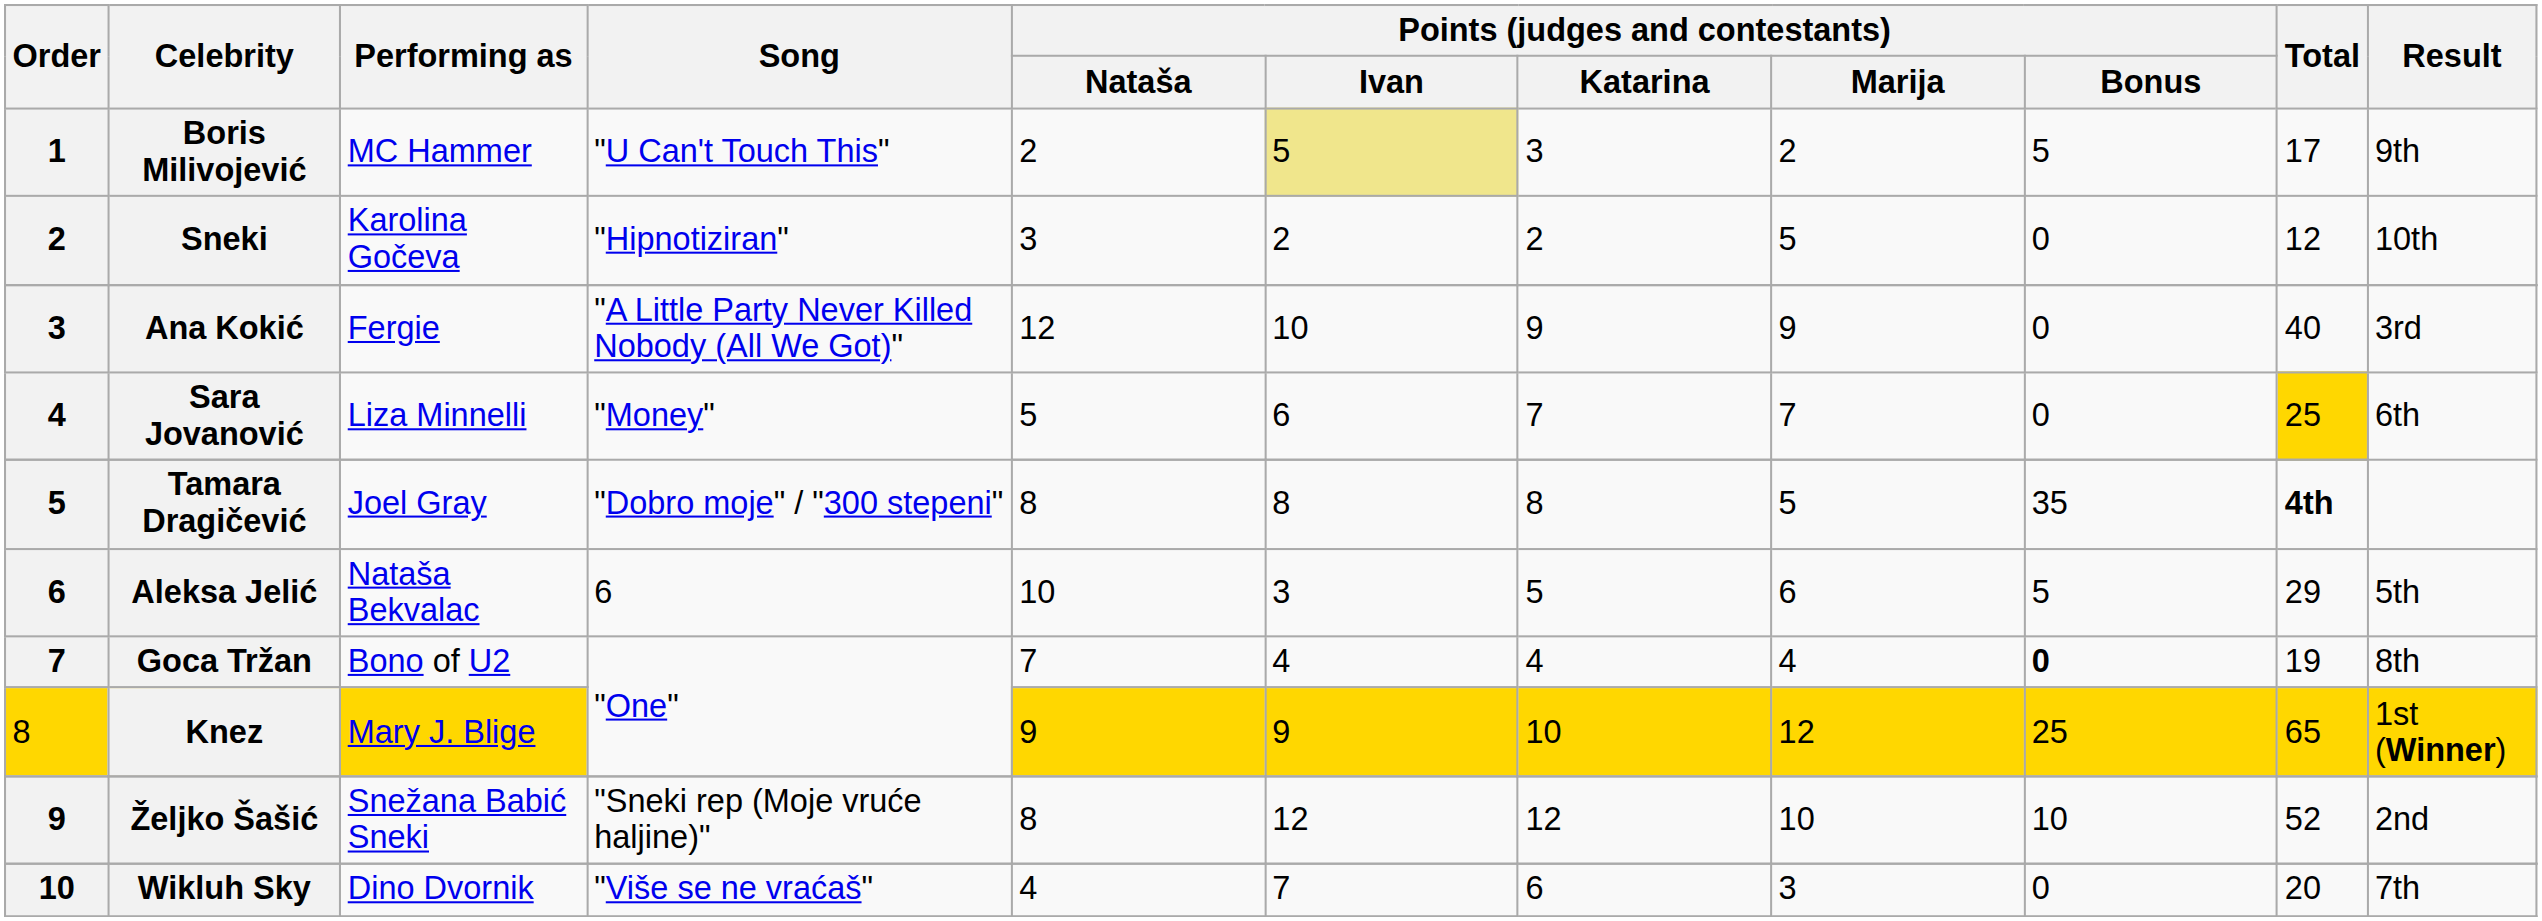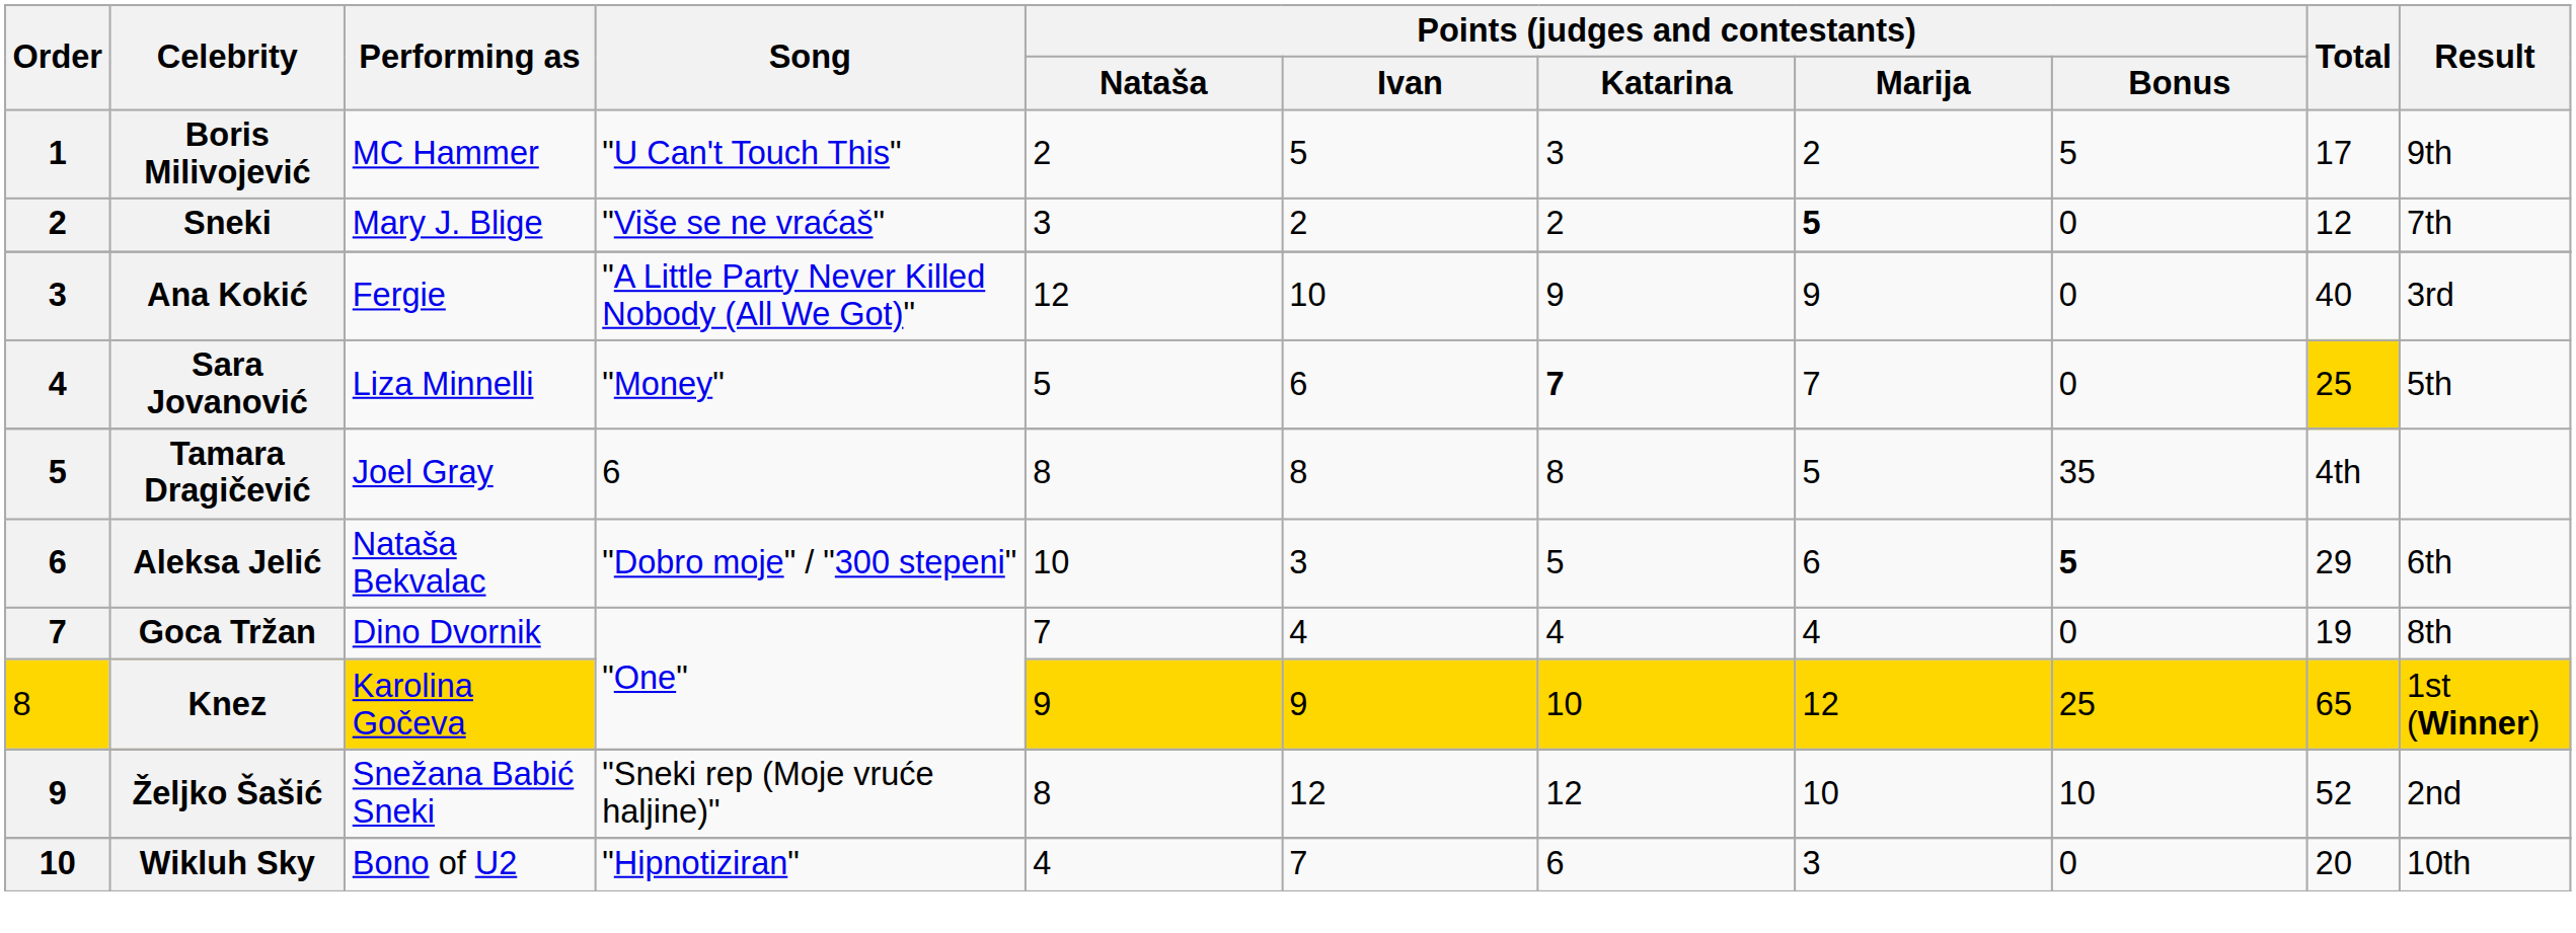 <table class=wikitable>
 <tr>
 <th rowspan="2">Order</th>
 <th rowspan="2">Celebrity</th>
 <th rowspan="2">Performing as</th>
 <th rowspan="2">Song</th>
 <th colspan="5" style="width:50%;">Points (judges and contestants)</th>
 <th rowspan="2">Total</th>
 <th rowspan="2">Result</th>
 </tr>
 <tr>
 <th style="width:10%;">Nataša</th>
 <th style="width:10%;">Ivan</th>
 <th style="width:10%;">Katarina</th>
 <th style="width:10%;">Marija</th>
 <th style="width:10%;">Bonus</th>
 </tr>
 <tr>
 <th scope="row">1</th>
 <th scope="row">Boris Milivojević</th>
 <td><a href='#'>MC Hammer</a></td>
 <td>"<a href='#'>U Can't Touch This</a>"</td>
 <td>2</td>
-<td style="background: khaki;">5</td>
+<td>5</td>
 <td>3</td>
 <td>2</td>
 <td>5</td>
 <td>17</td>
 <td>9th</td>
 </tr>
 <tr>
 <th scope="row">2</th>
 <th scope="row">Sneki</th>
-<td><a href='#'>Karolina Gočeva</a></td>
-<td>"<a href='#'>Hipnotiziran</a>"</td>
+<td><a href='#'>Mary J. Blige</a></td>
+<td>"<a href='#'>Više se ne vraćaš</a>"</td>
 <td>3</td>
 <td>2</td>
 <td>2</td>
-<td>5</td>
+<td><strong>5</strong></td>
 <td>0</td>
 <td>12</td>
-<td>10th</td>
+<td>7th</td>
 </tr>
 <tr>
 </tr>
 <tr -bgcolor="tan">
 <th scope="row">3</th>
 <th scope="row">Ana Kokić</th>
 <td><a href='#'>Fergie</a></td>
 <td>"<a href='#'>A Little Party Never Killed Nobody (All We Got)</a>"</td>
 <td>12</td>
 <td>10</td>
 <td>9</td>
 <td>9</td>
 <td>0</td>
 <td>40</td>
 <td>3rd</td>
 </tr>
 <tr>
 <th scope="row">4</th>
 <th scope="row">Sara Jovanović</th>
 <td><a href='#'>Liza Minnelli</a></td>
 <td rowspan="2">"<a href='#'>Money</a>" </td>
 <td>5</td>
 <td>6</td>
-<td>7</td>
+<td><strong>7</strong></td>
 <td>7</td>
 <td>0</td>
 <td style="background: gold;">25</td>
-<td>6th</td>
+<td>5th</td>
 </tr>
 <tr>
 </tr>
 <tr>
 <th scope="row">5</th>
 <th scope="row">Tamara Dragičević</th>
 <td><a href='#'>Joel Gray</a></td>
-<td>"<a href='#'>Dobro moje</a>" / "<a href='#'>300 stepeni</a>"</td>
+<td>6</td>
 <td>8</td>
 <td>8</td>
 <td>8</td>
 <td>5</td>
 <td>35</td>
-<td><strong>4th</strong></td>
+<td>4th</td>
 </tr>
 <tr>
 <th scope="row">6</th>
 <th scope="row">Aleksa Jelić</th>
 <td><a href='#'>Nataša Bekvalac</a></td>
-<td>6</td>
+<td>"<a href='#'>Dobro moje</a>" / "<a href='#'>300 stepeni</a>"</td>
 <td>10</td>
 <td>3</td>
 <td>5</td>
 <td>6</td>
-<td>5</td>
+<td><strong>5</strong></td>
 <td>29</td>
-<td>5th</td>
+<td>6th</td>
 </tr>
 <tr>
 <th scope="row">7</th>
 <th scope="row">Goca Tržan</th>
-<td><a href='#'>Bono</a> of <a href='#'>U2</a></td>
+<td><a href='#'>Dino Dvornik</a></td>
 <td rowspan="2">"<a href='#'>One</a>" </td>
 <td>7</td>
 <td>4</td>
 <td>4</td>
 <td>4</td>
-<td><strong>0</strong></td>
+<td>0</td>
 <td>19</td>
 <td>8th</td>
 </tr>
 <tr bgcolor="gold">
 <td>8</td>
 <th scope="row">Knez</th>
-<td><a href='#'>Mary J. Blige</a></td>
+<td><a href='#'>Karolina Gočeva</a></td>
 <td>9</td>
 <td>9</td>
 <td>10</td>
 <td>12</td>
 <td>25</td>
 <td>65</td>
 <td>1st (<strong>Winner</strong>)</td>
 </tr>
 <tr>
 </tr>
 <tr -bgcolor="silver">
 <th scope="row">9</th>
 <th scope="row">Željko Šašić</th>
 <td><a href='#'>Snežana Babić Sneki</a></td>
 <td>"Sneki rep (Moje vruće haljine)"</td>
 <td>8</td>
 <td>12</td>
 <td>12</td>
 <td>10</td>
 <td>10</td>
 <td>52</td>
 <td>2nd</td>
 </tr>
 <tr>
 </tr>
 <tr>
 <th scope="row">10</th>
 <th scope="row">Wikluh Sky</th>
-<td><a href='#'>Dino Dvornik</a></td>
-<td>"<a href='#'>Više se ne vraćaš</a>"</td>
+<td><a href='#'>Bono</a> of <a href='#'>U2</a></td>
+<td>"<a href='#'>Hipnotiziran</a>"</td>
 <td>4</td>
 <td>7</td>
 <td>6</td>
 <td>3</td>
 <td>0</td>
 <td>20</td>
-<td>7th</td>
+<td>10th</td>
 </tr>
 <tr>
 </tr>
 </table>
